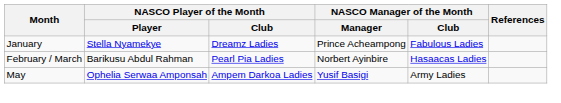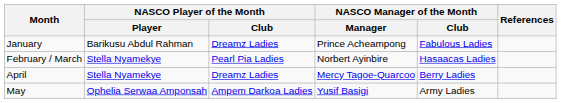 <table class="wikitable">
 <tr>
 <th rowspan="2">Month</th>
 <th colspan="2">NASCO Player of the Month</th>
 <th colspan="2">NASCO Manager of the Month</th>
 <th rowspan="2">References</th>
 </tr>
 <tr>
 <th>Player</th>
 <th>Club</th>
 <th>Manager</th>
 <th>Club</th>
 </tr>
 <tr>
 <td>January</td>
-<td> <a href='#'>Stella Nyamekye</a></td>
+<td> Barikusu Abdul Rahman</td>
 <td><a href='#'>Dreamz Ladies</a></td>
 <td> Prince Acheampong</td>
 <td><a href='#'>Fabulous Ladies</a></td>
 <td></td>
 </tr>
 <tr>
 <td>February / March</td>
-<td> Barikusu Abdul Rahman</td>
+<td> <a href='#'>Stella Nyamekye</a></td>
 <td><a href='#'>Pearl Pia Ladies</a></td>
 <td> Norbert Ayinbire</td>
 <td><a href='#'>Hasaacas Ladies</a></td>
+<td></td>
+</tr>
+<tr>
+<td>April</td>
+<td> <a href='#'>Stella Nyamekye</a></td>
+<td><a href='#'>Dreamz Ladies</a></td>
+<td> <a href='#'>Mercy Tagoe-Quarcoo</a></td>
+<td><a href='#'>Berry Ladies</a></td>
 <td></td>
 </tr>
 <tr>
 <td>May</td>
 <td> <a href='#'>Ophelia Serwaa Amponsah</a></td>
 <td><a href='#'>Ampem Darkoa Ladies</a></td>
 <td> <a href='#'>Yusif Basigi</a></td>
 <td>Army Ladies</td>
 <td></td>
 </tr>
 </table>
